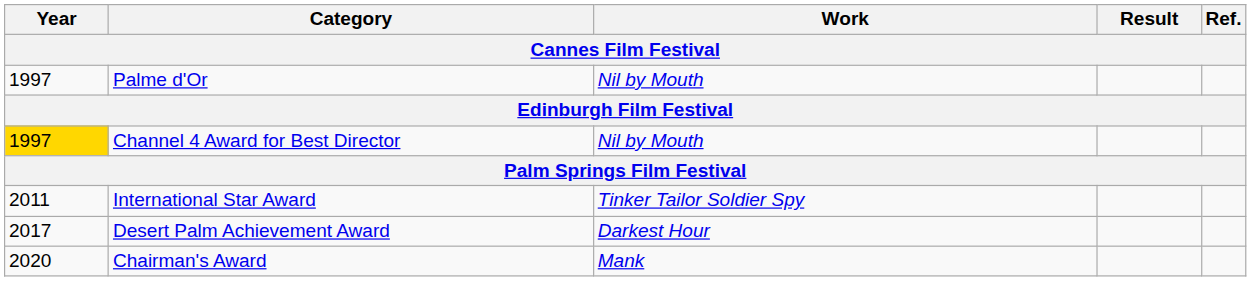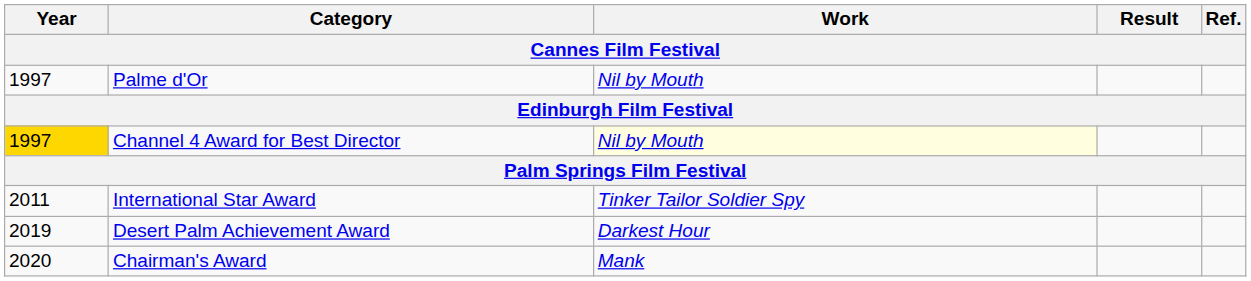 <table class=wikitable>
 <tr>
 <th scope="col" style="width:5em;">Year</th>
 <th scope="col" style="width:25em;">Category</th>
 <th scope="col" style="width:26em;">Work</th>
 <th scope="col" style="width:5em;">Result</th>
 <th>Ref.</th>
 </tr>
 <tr>
 <th colspan="5"><a href='#'>Cannes Film Festival</a></th>
 </tr>
 <tr>
 <td>1997</td>
 <td><a href='#'>Palme d'Or</a></td>
 <td><em><a href='#'>Nil by Mouth</a></em></td>
 <td></td>
 <td></td>
 </tr>
 <tr>
 <th colspan="5"><a href='#'>Edinburgh Film Festival</a></th>
 </tr>
 <tr>
 <td style="background: gold;">1997</td>
 <td><a href='#'>Channel 4 Award for Best Director</a></td>
-<td><em><a href='#'>Nil by Mouth</a></em></td>
+<td style="background: lightyellow;"><em><a href='#'>Nil by Mouth</a></em></td>
 <td></td>
 <td></td>
 </tr>
 <tr>
 <th colspan="5"><a href='#'>Palm Springs Film Festival</a></th>
 </tr>
 <tr>
 <td>2011</td>
 <td><a href='#'>International Star Award</a></td>
 <td><em><a href='#'>Tinker Tailor Soldier Spy</a></em></td>
 <td></td>
 <td></td>
 </tr>
 <tr>
-<td>2017</td>
+<td>2019</td>
 <td><a href='#'>Desert Palm Achievement Award</a></td>
 <td><em><a href='#'>Darkest Hour</a></em></td>
 <td></td>
 <td></td>
 </tr>
 <tr>
 <td>2020</td>
 <td><a href='#'>Chairman's Award</a></td>
 <td><em><a href='#'>Mank</a></em></td>
 <td></td>
 <td></td>
 </tr>
 </table>
